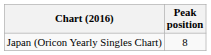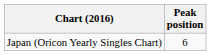 <table class="wikitable sortable">
 <tr>
 <th>Chart (2016)</th>
 <th>Peak<br>position</th>
 </tr>
 <tr>
 <td>Japan (Oricon Yearly Singles Chart)</td>
-<td align="center">8</td>
+<td align="center">6</td>
 </tr>
 </table>
